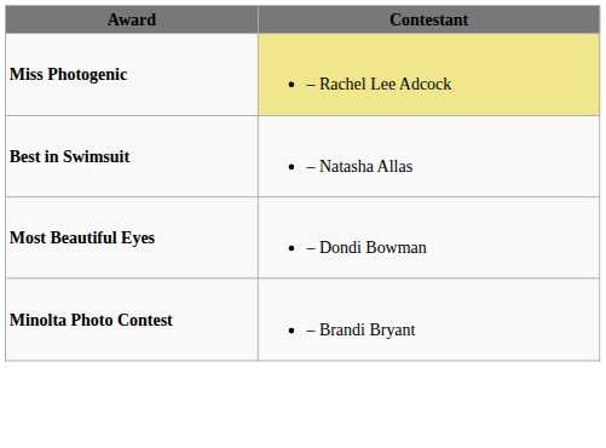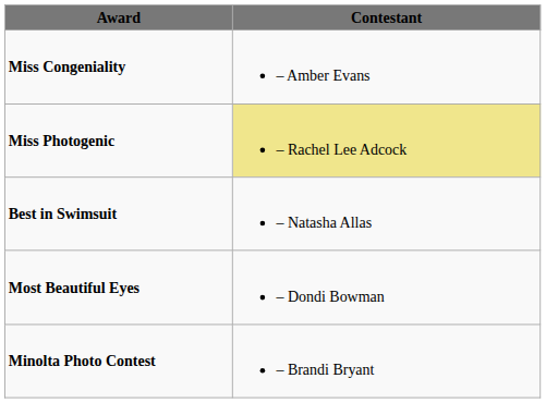 <table class="wikitable sortable" style="font-size: 95%;">
 <tr bgcolor="#787878" colspan=10 align="center">
 <td width="220"><span><strong>Award</strong></span></td>
 <td width="300"><span><strong>Contestant</strong></span></td>
+</tr>
+<tr>
+<td><strong>Miss Congeniality</strong></td>
+<td><br><ul><li><strong></strong> – Amber Evans</li></ul></td>
 </tr>
 <tr>
 <td><strong>Miss Photogenic</strong></td>
 <td style="background: khaki;"><br><ul><li><strong></strong> – Rachel Lee Adcock</li></ul></td>
 </tr>
 <tr>
 <td><strong>Best in Swimsuit</strong></td>
 <td><br><ul><li><strong></strong>  – Natasha Allas</li></ul></td>
 </tr>
 <tr>
 <td><strong>Most Beautiful Eyes</strong></td>
 <td><br><ul><li><strong></strong> – Dondi Bowman</li></ul></td>
 </tr>
 <tr>
 <td><strong>Minolta Photo Contest</strong></td>
 <td><br><ul><li><strong></strong> – Brandi Bryant</li></ul></td>
 </tr>
 </table>
